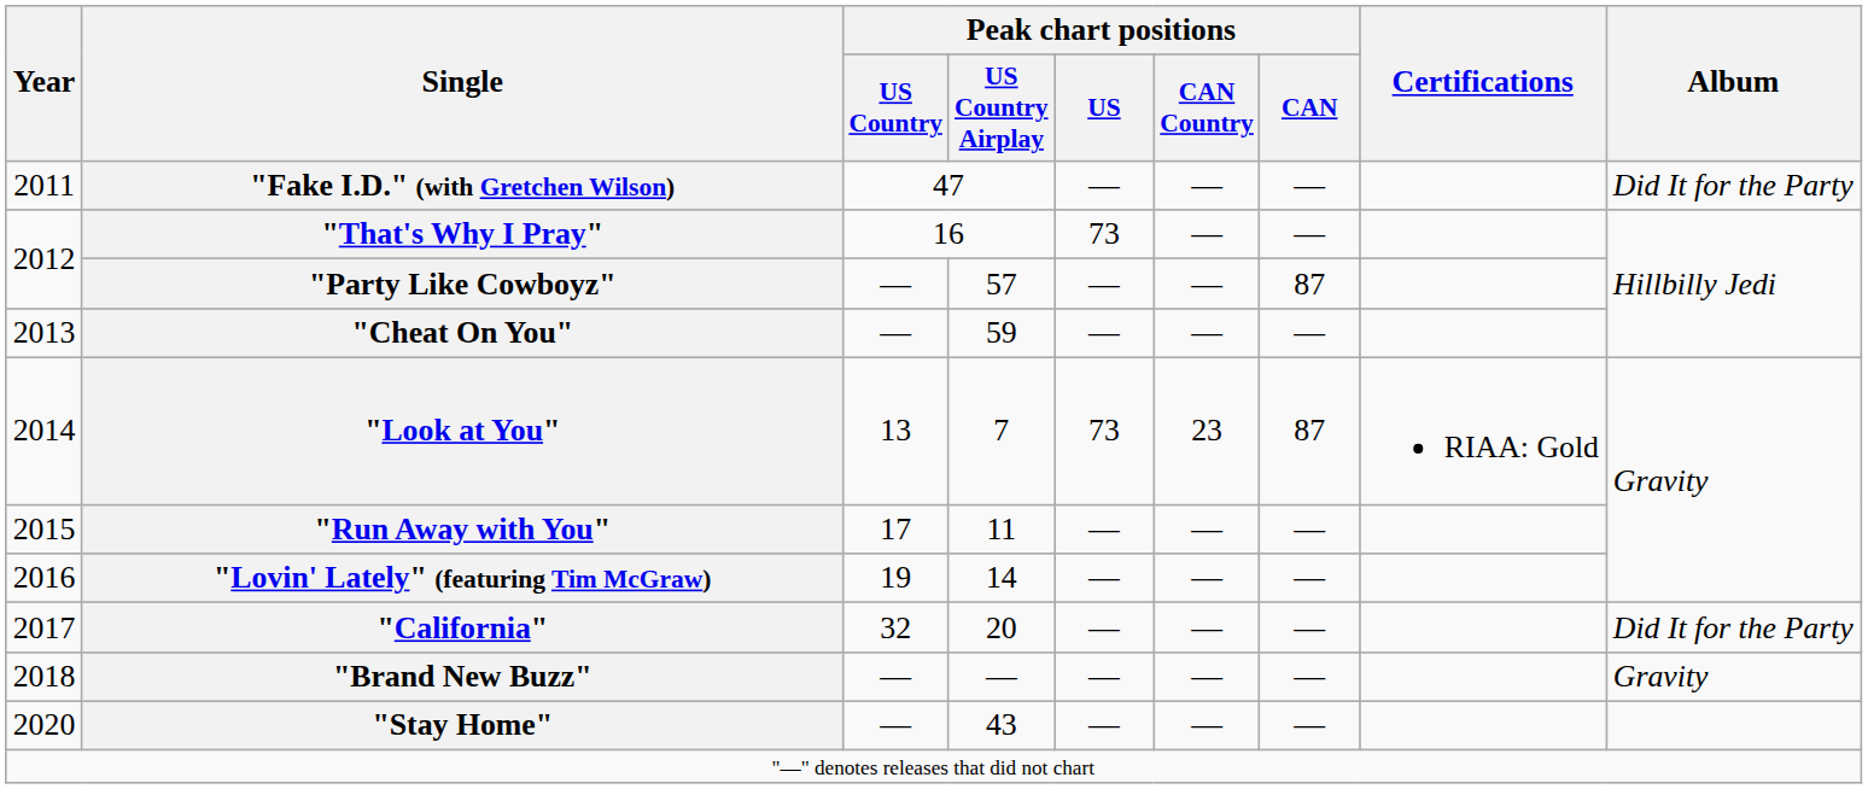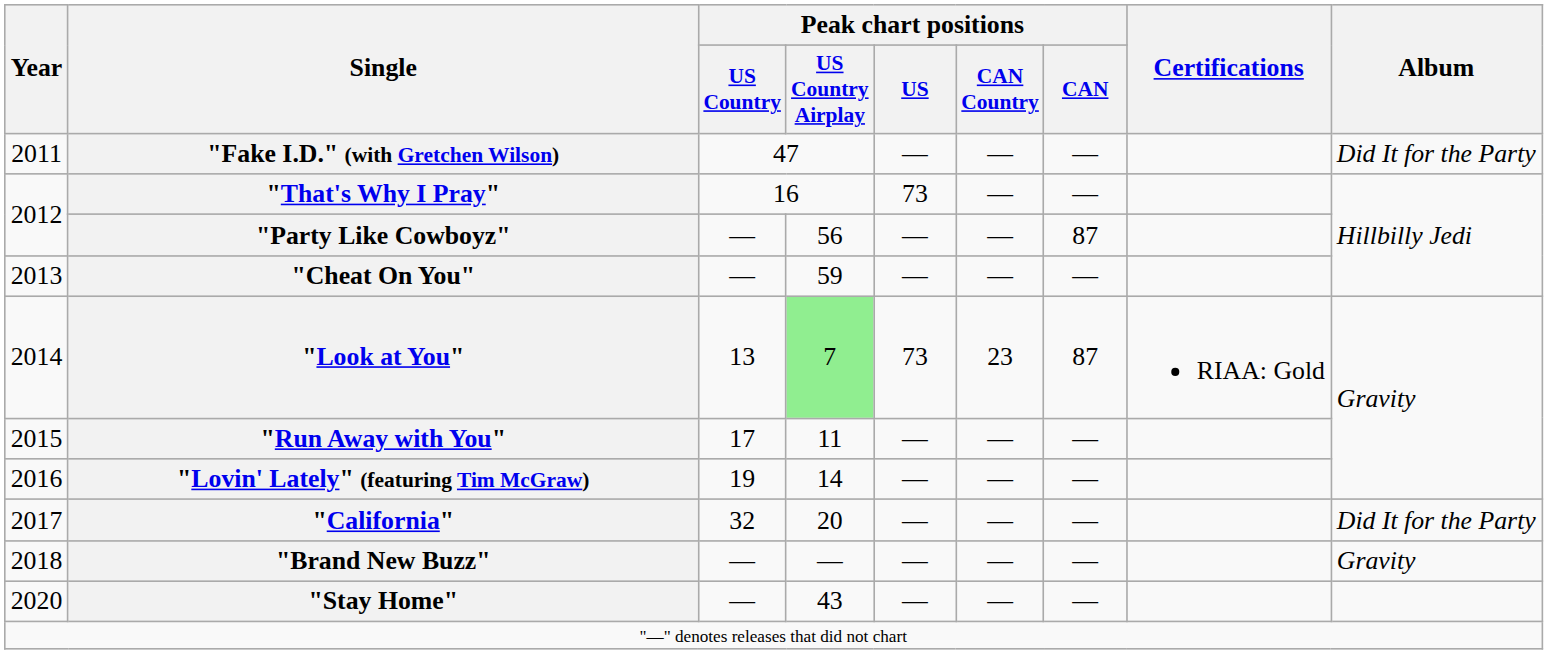 <table class="wikitable plainrowheaders" style="text-align:center;">
 <tr>
 <th rowspan="2">Year</th>
 <th rowspan="2" style="width:24em;">Single</th>
 <th colspan="5">Peak chart positions</th>
 <th rowspan="2"><a href='#'>Certifications</a></th>
 <th rowspan="2">Album</th>
 </tr>
 <tr style="font-size:smaller;">
 <th width="45"><a href='#'>US Country</a><br></th>
 <th width="45"><a href='#'>US Country Airplay</a><br></th>
 <th width="45"><a href='#'>US</a><br></th>
 <th width="45"><a href='#'>CAN Country</a></th>
 <th width="45"><a href='#'>CAN</a><br></th>
 </tr>
 <tr>
 <td>2011</td>
 <th scope="row">"Fake I.D." <small>(with <a href='#'>Gretchen Wilson</a>)</small></th>
 <td colspan="2">47</td>
 <td>—</td>
 <td>—</td>
 <td>—</td>
 <td></td>
 <td align="left"><em>Did It for the Party</em></td>
 </tr>
 <tr>
 <td rowspan="2">2012</td>
 <th scope="row">"<a href='#'>That's Why I Pray</a>"</th>
 <td colspan="2">16</td>
 <td>73</td>
 <td>—</td>
 <td>—</td>
 <td></td>
 <td rowspan="3" align="left"><em>Hillbilly Jedi</em></td>
 </tr>
 <tr>
 <th scope="row">"Party Like Cowboyz"</th>
 <td>—</td>
-<td>57</td>
+<td>56</td>
 <td>—</td>
 <td>—</td>
 <td>87</td>
 <td></td>
 </tr>
 <tr>
 <td>2013</td>
 <th scope="row">"Cheat On You"</th>
 <td>—</td>
 <td>59</td>
 <td>—</td>
 <td>—</td>
 <td>—</td>
 <td></td>
 </tr>
 <tr>
 <td>2014</td>
 <th scope="row">"<a href='#'>Look at You</a>"</th>
 <td>13</td>
-<td>7</td>
+<td style="background: lightgreen;">7</td>
 <td>73</td>
 <td>23</td>
 <td>87</td>
 <td><br><ul><li>RIAA: Gold</li></ul></td>
 <td rowspan="3" align="left"><em>Gravity</em></td>
 </tr>
 <tr>
 <td>2015</td>
 <th scope="row">"<a href='#'>Run Away with You</a>"</th>
 <td>17</td>
 <td>11</td>
 <td>—</td>
 <td>—</td>
 <td>—</td>
 <td></td>
 </tr>
 <tr>
 <td>2016</td>
 <th scope="row">"<a href='#'>Lovin' Lately</a>" <small>(featuring <a href='#'>Tim McGraw</a>)</small></th>
 <td>19</td>
 <td>14</td>
 <td>—</td>
 <td>—</td>
 <td>—</td>
 <td></td>
 </tr>
 <tr>
 <td>2017</td>
 <th scope="row">"<a href='#'>California</a>"</th>
 <td>32</td>
 <td>20</td>
 <td>—</td>
 <td>—</td>
 <td>—</td>
 <td></td>
 <td align="left"><em>Did It for the Party</em></td>
 </tr>
 <tr>
 <td>2018</td>
 <th scope="row">"Brand New Buzz"</th>
 <td>—</td>
 <td>—</td>
 <td>—</td>
 <td>—</td>
 <td>—</td>
 <td></td>
 <td align="left"><em>Gravity</em></td>
 </tr>
 <tr>
 <td>2020</td>
 <th scope="row">"Stay Home"</th>
 <td>—</td>
 <td>43</td>
 <td>—</td>
 <td>—</td>
 <td>—</td>
 <td></td>
 <td></td>
 </tr>
 <tr>
 <td colspan="9" style="font-size:8pt">"—" denotes releases that did not chart</td>
 </tr>
 </table>
